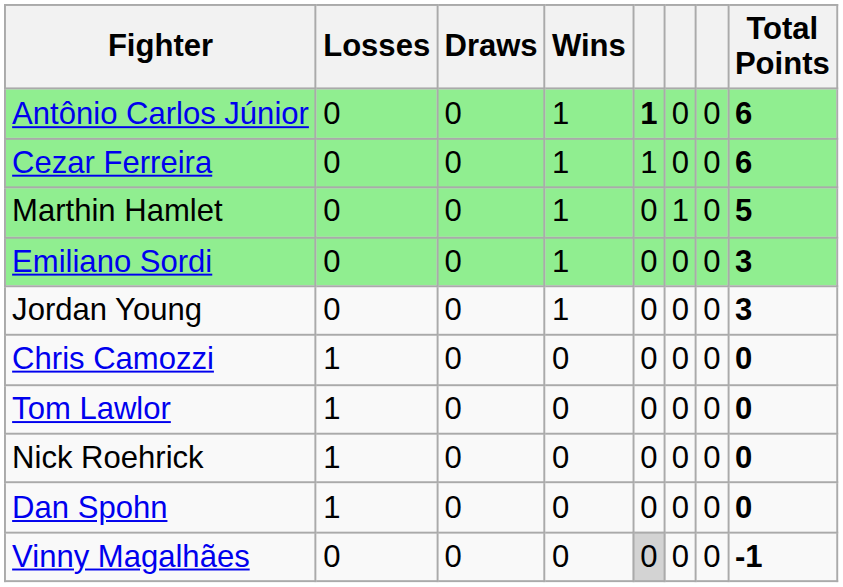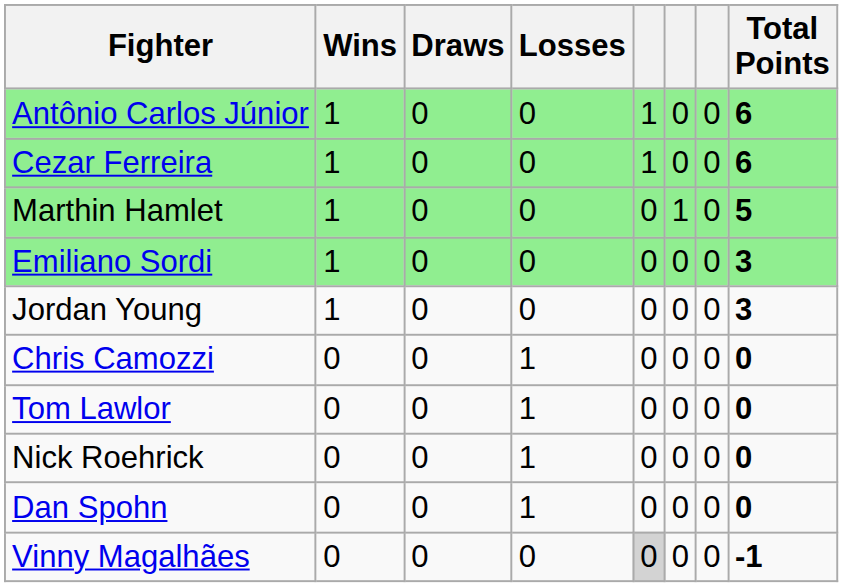 <table class="wikitable sortable">
 <tr>
 <th>Fighter</th>
+<th>Wins</th>
+<th>Draws</th>
 <th>Losses</th>
-<th>Draws</th>
-<th>Wins</th>
 <th></th>
 <th></th>
 <th></th>
 <th>Total<br> Points</th>
 </tr>
 <tr style="background:#90EE90;">
 <td><a href='#'>Antônio Carlos Júnior</a></td>
+<td>1</td>
 <td>0</td>
 <td>0</td>
 <td>1</td>
-<td><strong>1</strong></td>
 <td>0</td>
 <td>0</td>
 <td><strong>6</strong></td>
 </tr>
 <tr style="background:#90EE90;">
 <td><a href='#'>Cezar Ferreira</a></td>
+<td>1</td>
 <td>0</td>
 <td>0</td>
-<td>1</td>
 <td>1</td>
 <td>0</td>
 <td>0</td>
 <td><strong>6</strong></td>
 </tr>
 <tr style="background:#90EE90;">
 <td>Marthin Hamlet</td>
+<td>1</td>
 <td>0</td>
 <td>0</td>
-<td>1</td>
 <td>0</td>
 <td>1</td>
 <td>0</td>
 <td><strong>5</strong></td>
 </tr>
 <tr style="background:#90EE90;">
 <td><a href='#'>Emiliano Sordi</a></td>
+<td>1</td>
 <td>0</td>
 <td>0</td>
-<td>1</td>
 <td>0</td>
 <td>0</td>
 <td>0</td>
 <td><strong>3</strong></td>
 </tr>
 <tr>
 <td>Jordan Young</td>
+<td>1</td>
 <td>0</td>
 <td>0</td>
-<td>1</td>
 <td>0</td>
 <td>0</td>
 <td>0</td>
 <td><strong>3</strong></td>
 </tr>
 <tr>
 <td><a href='#'>Chris Camozzi</a></td>
-<td>1</td>
 <td>0</td>
 <td>0</td>
+<td>1</td>
 <td>0</td>
 <td>0</td>
 <td>0</td>
 <td><strong>0</strong></td>
 </tr>
 <tr>
 <td><a href='#'>Tom Lawlor</a></td>
-<td>1</td>
 <td>0</td>
 <td>0</td>
+<td>1</td>
 <td>0</td>
 <td>0</td>
 <td>0</td>
 <td><strong>0</strong></td>
 </tr>
 <tr>
 <td>Nick Roehrick</td>
-<td>1</td>
 <td>0</td>
 <td>0</td>
+<td>1</td>
 <td>0</td>
 <td>0</td>
 <td>0</td>
 <td><strong>0</strong></td>
 </tr>
 <tr>
 <td><a href='#'>Dan Spohn</a></td>
-<td>1</td>
 <td>0</td>
 <td>0</td>
+<td>1</td>
 <td>0</td>
 <td>0</td>
 <td>0</td>
 <td><strong>0</strong></td>
 </tr>
 <tr>
 <td><a href='#'>Vinny Magalhães</a></td>
 <td>0</td>
 <td>0</td>
 <td>0</td>
 <td style="background: lightgrey;">0</td>
 <td>0</td>
 <td>0</td>
 <td><strong>-1</strong></td>
 </tr>
 </table>
